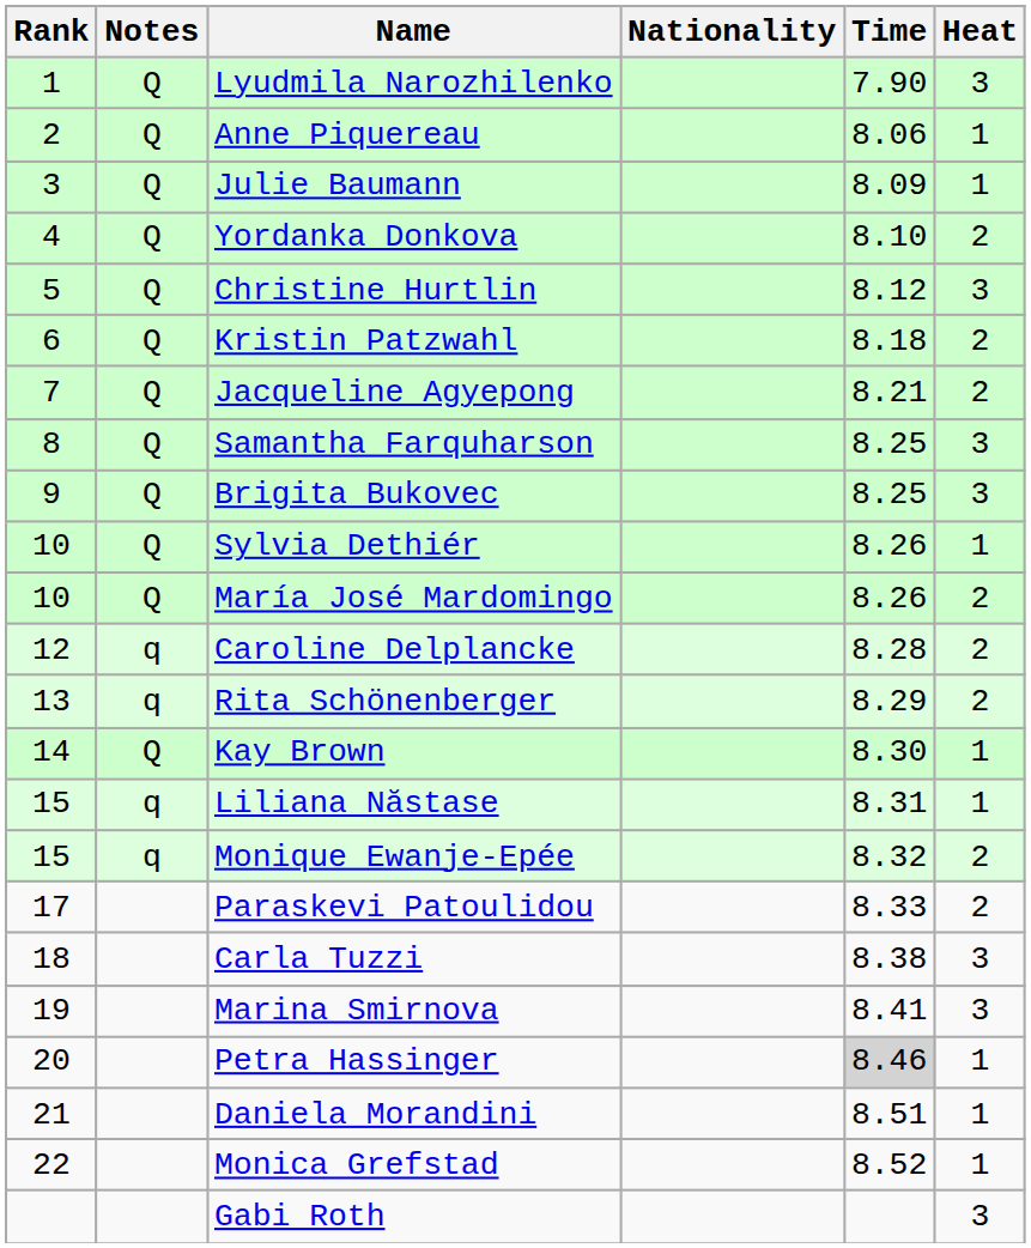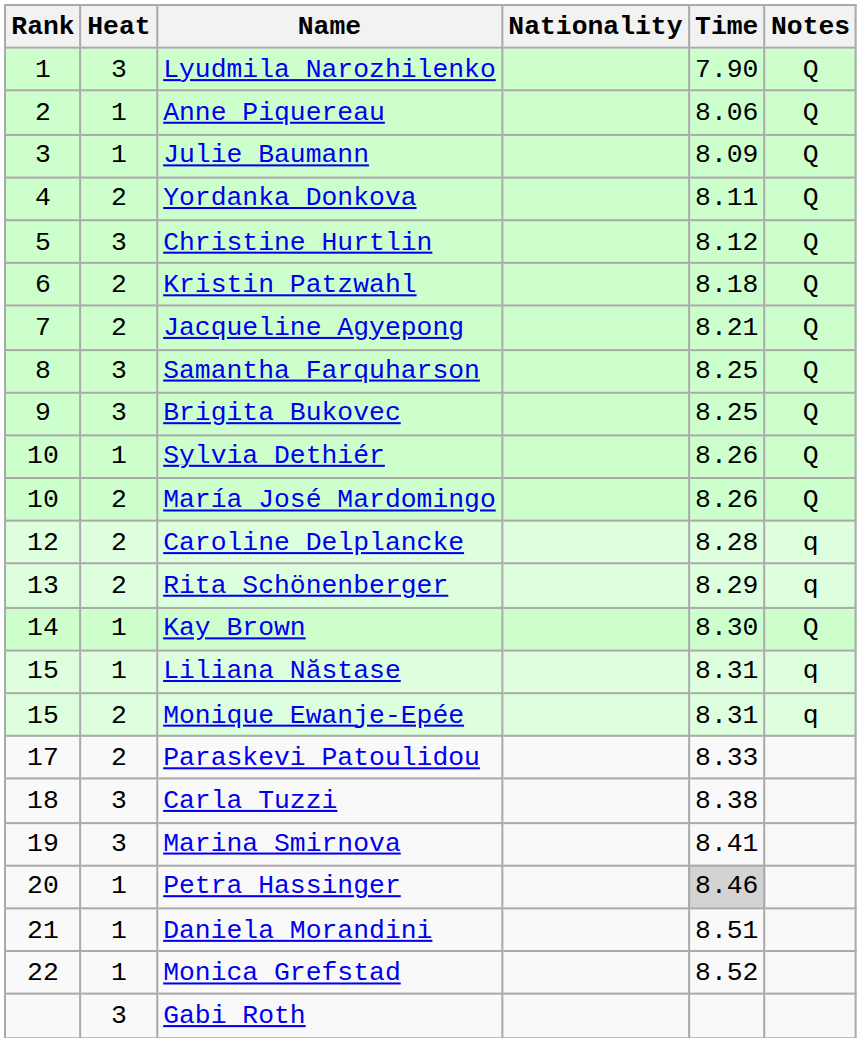 <table class="wikitable sortable" style="text-align:center">
 <tr>
 <th>Rank</th>
-<th>Notes</th>
+<th>Heat</th>
 <th>Name</th>
 <th>Nationality</th>
 <th>Time</th>
-<th>Heat</th>
+<th>Notes</th>
 </tr>
 <tr bgcolor=ccffcc>
 <td>1</td>
-<td>Q</td>
+<td>3</td>
 <td align="left"><a href='#'>Lyudmila Narozhilenko</a></td>
 <td align=left></td>
 <td>7.90</td>
-<td>3</td>
+<td>Q</td>
 </tr>
 <tr bgcolor=ccffcc>
 <td>2</td>
-<td>Q</td>
+<td>1</td>
 <td align="left"><a href='#'>Anne Piquereau</a></td>
 <td align=left></td>
 <td>8.06</td>
-<td>1</td>
+<td>Q</td>
 </tr>
 <tr bgcolor=ccffcc>
 <td>3</td>
-<td>Q</td>
+<td>1</td>
 <td align="left"><a href='#'>Julie Baumann</a></td>
 <td align=left></td>
 <td>8.09</td>
-<td>1</td>
+<td>Q</td>
 </tr>
 <tr bgcolor=ccffcc>
 <td>4</td>
-<td>Q</td>
+<td>2</td>
 <td align="left"><a href='#'>Yordanka Donkova</a></td>
 <td align=left></td>
-<td>8.10</td>
-<td>2</td>
+<td>8.11</td>
+<td>Q</td>
 </tr>
 <tr bgcolor=ccffcc>
 <td>5</td>
-<td>Q</td>
+<td>3</td>
 <td align="left"><a href='#'>Christine Hurtlin</a></td>
 <td align=left></td>
 <td>8.12</td>
-<td>3</td>
+<td>Q</td>
 </tr>
 <tr bgcolor=ccffcc>
 <td>6</td>
-<td>Q</td>
+<td>2</td>
 <td align="left"><a href='#'>Kristin Patzwahl</a></td>
 <td align=left></td>
 <td>8.18</td>
-<td>2</td>
+<td>Q</td>
 </tr>
 <tr bgcolor=ccffcc>
 <td>7</td>
-<td>Q</td>
+<td>2</td>
 <td align="left"><a href='#'>Jacqueline Agyepong</a></td>
 <td align=left></td>
 <td>8.21</td>
-<td>2</td>
+<td>Q</td>
 </tr>
 <tr bgcolor=ccffcc>
 <td>8</td>
-<td>Q</td>
+<td>3</td>
 <td align="left"><a href='#'>Samantha Farquharson</a></td>
 <td align=left></td>
 <td>8.25</td>
-<td>3</td>
+<td>Q</td>
 </tr>
 <tr bgcolor=ccffcc>
 <td>9</td>
-<td>Q</td>
+<td>3</td>
 <td align="left"><a href='#'>Brigita Bukovec</a></td>
 <td align=left></td>
 <td>8.25</td>
-<td>3</td>
+<td>Q</td>
 </tr>
 <tr bgcolor=ccffcc>
 <td>10</td>
-<td>Q</td>
+<td>1</td>
 <td align="left"><a href='#'>Sylvia Dethiér</a></td>
 <td align=left></td>
 <td>8.26</td>
-<td>1</td>
+<td>Q</td>
 </tr>
 <tr bgcolor=ccffcc>
 <td>10</td>
-<td>Q</td>
+<td>2</td>
 <td align="left"><a href='#'>María José Mardomingo</a></td>
 <td align=left></td>
 <td>8.26</td>
-<td>2</td>
+<td>Q</td>
 </tr>
 <tr bgcolor=ddffdd>
 <td>12</td>
-<td>q</td>
+<td>2</td>
 <td align="left"><a href='#'>Caroline Delplancke</a></td>
 <td align=left></td>
 <td>8.28</td>
-<td>2</td>
+<td>q</td>
 </tr>
 <tr bgcolor=ddffdd>
 <td>13</td>
-<td>q</td>
+<td>2</td>
 <td align="left"><a href='#'>Rita Schönenberger</a></td>
 <td align=left></td>
 <td>8.29</td>
-<td>2</td>
+<td>q</td>
 </tr>
 <tr bgcolor=ccffcc>
 <td>14</td>
-<td>Q</td>
+<td>1</td>
 <td align="left"><a href='#'>Kay Brown</a></td>
 <td align=left></td>
 <td>8.30</td>
-<td>1</td>
+<td>Q</td>
 </tr>
 <tr bgcolor=ddffdd>
 <td>15</td>
-<td>q</td>
+<td>1</td>
 <td align="left"><a href='#'>Liliana Năstase</a></td>
 <td align=left></td>
 <td>8.31</td>
-<td>1</td>
+<td>q</td>
 </tr>
 <tr bgcolor=ddffdd>
 <td>15</td>
-<td>q</td>
+<td>2</td>
 <td align="left"><a href='#'>Monique Ewanje-Epée</a></td>
 <td align=left></td>
-<td>8.32</td>
-<td>2</td>
+<td>8.31</td>
+<td>q</td>
 </tr>
 <tr>
 <td>17</td>
-<td></td>
+<td>2</td>
 <td align="left"><a href='#'>Paraskevi Patoulidou</a></td>
 <td align=left></td>
 <td>8.33</td>
-<td>2</td>
+<td></td>
 </tr>
 <tr>
 <td>18</td>
-<td></td>
+<td>3</td>
 <td align="left"><a href='#'>Carla Tuzzi</a></td>
 <td align=left></td>
 <td>8.38</td>
-<td>3</td>
+<td></td>
 </tr>
 <tr>
 <td>19</td>
-<td></td>
+<td>3</td>
 <td align="left"><a href='#'>Marina Smirnova</a></td>
 <td align=left></td>
 <td>8.41</td>
-<td>3</td>
+<td></td>
 </tr>
 <tr>
 <td>20</td>
-<td></td>
+<td>1</td>
 <td align="left"><a href='#'>Petra Hassinger</a></td>
 <td align=left></td>
 <td style="background: lightgrey;">8.46</td>
-<td>1</td>
+<td></td>
 </tr>
 <tr>
 <td>21</td>
-<td></td>
+<td>1</td>
 <td align="left"><a href='#'>Daniela Morandini</a></td>
 <td align=left></td>
 <td>8.51</td>
-<td>1</td>
+<td></td>
 </tr>
 <tr>
 <td>22</td>
-<td></td>
+<td>1</td>
 <td align="left"><a href='#'>Monica Grefstad</a></td>
 <td align=left></td>
 <td>8.52</td>
-<td>1</td>
+<td></td>
 </tr>
 <tr>
 <td></td>
-<td></td>
+<td>3</td>
 <td align="left"><a href='#'>Gabi Roth</a></td>
 <td align=left></td>
 <td></td>
-<td>3</td>
+<td></td>
 </tr>
 </table>
